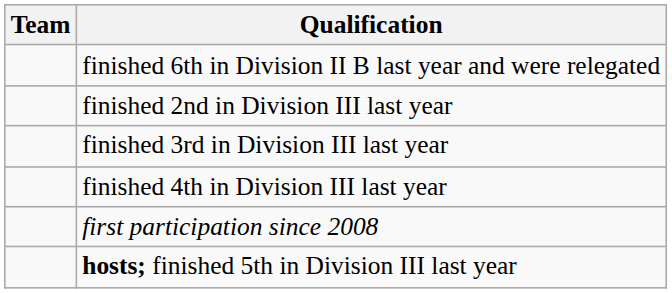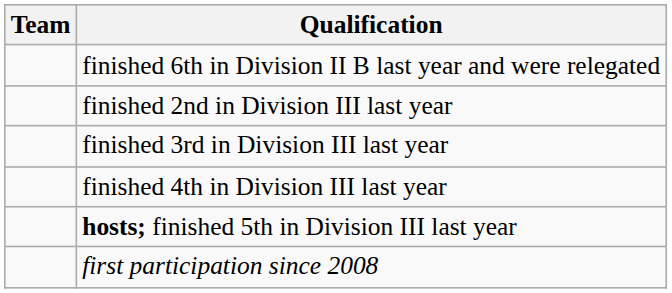 <table class="wikitable">
 <tr>
 <th>Team</th>
 <th>Qualification</th>
 </tr>
 <tr>
 <td></td>
 <td>finished 6th in Division II B last year and were relegated</td>
 </tr>
 <tr>
 <td></td>
 <td>finished 2nd in Division III last year</td>
 </tr>
 <tr>
 <td></td>
 <td>finished 3rd in Division III last year</td>
 </tr>
 <tr>
 <td></td>
 <td>finished 4th in Division III last year</td>
 </tr>
 <tr>
 <td></td>
-<td><em>first participation since 2008</em></td>
+<td><strong>hosts;</strong> finished 5th in Division III last year</td>
 </tr>
 <tr>
 <td></td>
-<td><strong>hosts;</strong> finished 5th in Division III last year</td>
+<td><em>first participation since 2008</em></td>
 </tr>
 </table>
